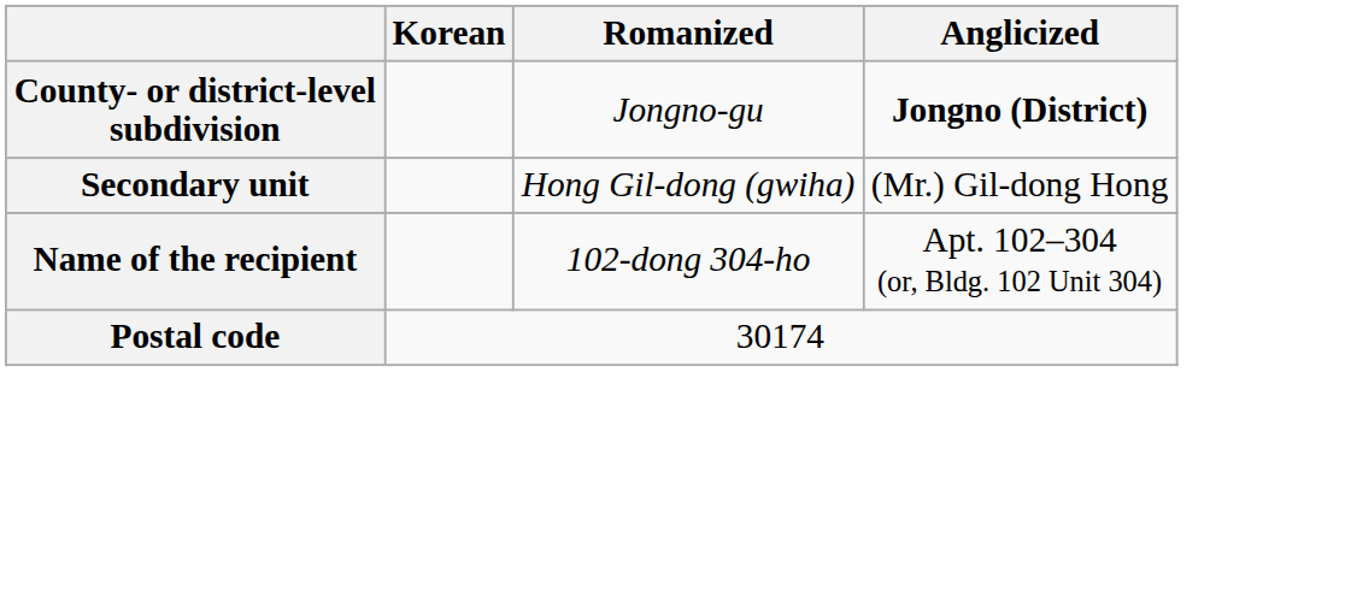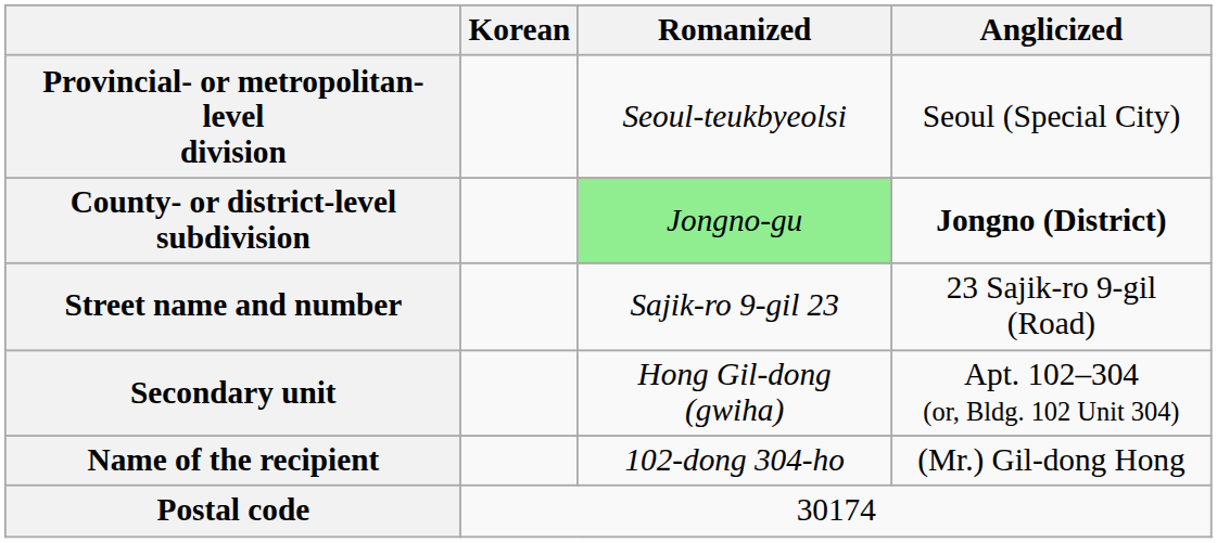 <table class="wikitable" style="text-align: center;">
 <tr>
 <th></th>
 <th>Korean</th>
 <th>Romanized</th>
 <th>Anglicized</th>
 </tr>
 <tr>
+<th>Provincial- or metropolitan-level <br>division</th>
+<td></td>
+<td><em>Seoul-teukbyeolsi</em></td>
+<td>Seoul (Special City)</td>
+</tr>
+<tr>
 <th>County- or district-level <br>subdivision</th>
 <td></td>
-<td><em>Jongno-gu</em></td>
+<td style="background: lightgreen;"><em>Jongno-gu</em></td>
 <td><strong>Jongno (District)</strong></td>
+</tr>
+<tr>
+<th>Street name and number</th>
+<td></td>
+<td><em>Sajik-ro 9-gil 23</em></td>
+<td>23 Sajik-ro 9-gil (Road)</td>
 </tr>
 <tr>
 <th>Secondary unit</th>
 <td></td>
 <td><em>Hong Gil-dong (gwiha)</em></td>
-<td>(Mr.) Gil-dong Hong</td>
+<td>Apt. 102–304<br><small>(or, Bldg. 102 Unit 304)</small></td>
 </tr>
 <tr>
 <th>Name of the recipient</th>
 <td></td>
 <td><em>102-dong 304-ho</em></td>
-<td>Apt. 102–304<br><small>(or, Bldg. 102 Unit 304)</small></td>
+<td>(Mr.) Gil-dong Hong</td>
 </tr>
 <tr>
 <th>Postal code</th>
 <td colspan=3>30174</td>
 </tr>
 </table>
